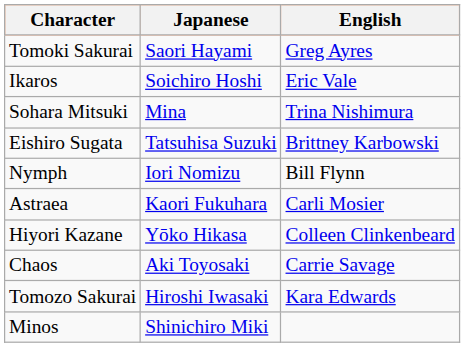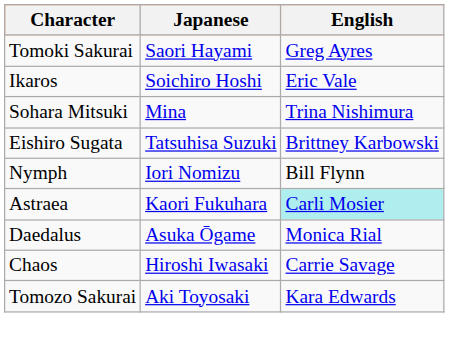 <table border="1" style="border-collapse: collapse;" class="wikitable">
 <tr style="background-color: rgb(255,85,0);">
 <th>Character</th>
 <th>Japanese</th>
 <th>English</th>
 </tr>
 <tr>
 <td>Tomoki Sakurai</td>
 <td><a href='#'>Saori Hayami</a></td>
 <td><a href='#'>Greg Ayres</a></td>
 </tr>
 <tr>
 <td>Ikaros</td>
 <td><a href='#'>Soichiro Hoshi</a></td>
 <td><a href='#'>Eric Vale</a></td>
 </tr>
 <tr>
 <td>Sohara Mitsuki</td>
 <td><a href='#'>Mina</a></td>
 <td><a href='#'>Trina Nishimura</a></td>
 </tr>
 <tr>
 <td>Eishiro Sugata</td>
 <td><a href='#'>Tatsuhisa Suzuki</a></td>
 <td><a href='#'>Brittney Karbowski</a></td>
 </tr>
 <tr>
 <td>Nymph</td>
 <td><a href='#'>Iori Nomizu</a></td>
 <td>Bill Flynn</td>
 </tr>
 <tr>
 <td>Astraea</td>
 <td><a href='#'>Kaori Fukuhara</a></td>
-<td><a href='#'>Carli Mosier</a></td>
+<td style="background: paleturquoise;"><a href='#'>Carli Mosier</a></td>
 </tr>
 <tr>
-<td>Hiyori Kazane</td>
-<td><a href='#'>Yōko Hikasa</a></td>
-<td><a href='#'>Colleen Clinkenbeard</a></td>
+<td>Daedalus</td>
+<td><a href='#'>Asuka Ōgame</a></td>
+<td><a href='#'>Monica Rial</a></td>
 </tr>
 <tr>
 <td>Chaos</td>
-<td><a href='#'>Aki Toyosaki</a></td>
+<td><a href='#'>Hiroshi Iwasaki</a></td>
 <td><a href='#'>Carrie Savage</a></td>
 </tr>
 <tr>
 <td>Tomozo Sakurai</td>
-<td><a href='#'>Hiroshi Iwasaki</a></td>
+<td><a href='#'>Aki Toyosaki</a></td>
 <td><a href='#'>Kara Edwards</a></td>
 </tr>
-<tr>
-<td>Minos</td>
-<td><a href='#'>Shinichiro Miki</a></td>
-<td></td>
-</tr>
 </table>
